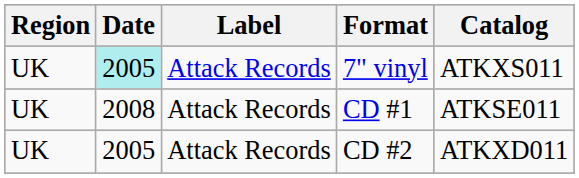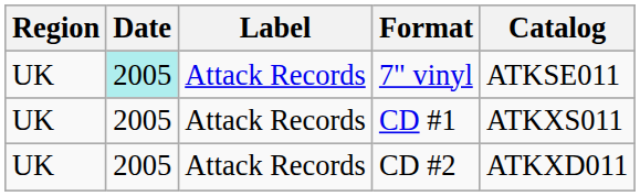 <table class="wikitable">
 <tr>
 <th>Region</th>
 <th>Date</th>
 <th>Label</th>
 <th>Format</th>
 <th>Catalog</th>
 </tr>
 <tr>
 <td>UK</td>
 <td style="background: paleturquoise;">2005</td>
 <td><a href='#'>Attack Records</a></td>
 <td><a href='#'>7" vinyl</a></td>
-<td>ATKXS011</td>
+<td>ATKSE011</td>
 </tr>
 <tr>
 <td>UK</td>
-<td>2008</td>
+<td>2005</td>
 <td>Attack Records</td>
 <td><a href='#'>CD</a> #1</td>
-<td>ATKSE011</td>
+<td>ATKXS011</td>
 </tr>
 <tr>
 <td>UK</td>
 <td>2005</td>
 <td>Attack Records</td>
 <td>CD #2</td>
 <td>ATKXD011</td>
 </tr>
 </table>
